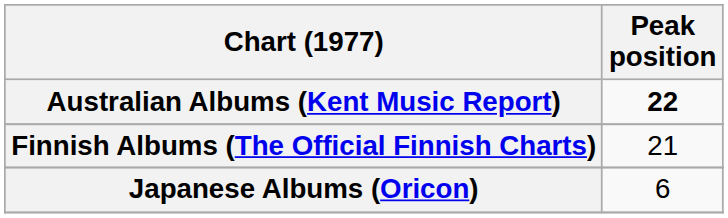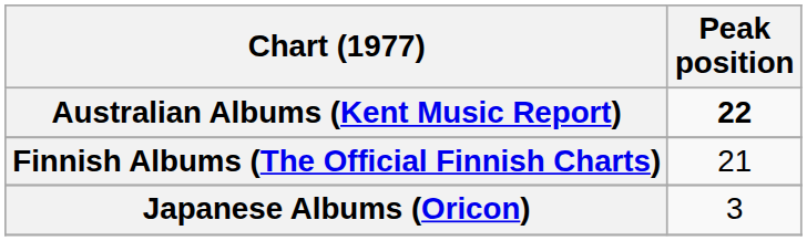 <table class="wikitable sortable plainrowheaders">
 <tr>
 <th>Chart (1977)</th>
 <th>Peak<br>position</th>
 </tr>
 <tr>
 <th scope="row">Australian Albums (<a href='#'>Kent Music Report</a>)</th>
 <td align="center"><strong>22</strong></td>
 </tr>
 <tr>
 </tr>
 <tr>
 </tr>
 <tr>
 <th scope="row">Finnish Albums (<a href='#'>The Official Finnish Charts</a>)</th>
 <td align="center">21</td>
 </tr>
 <tr>
 </tr>
 <tr>
 <th scope="row">Japanese Albums (<a href='#'>Oricon</a>)</th>
-<td align="center">6</td>
+<td align="center">3</td>
 </tr>
 <tr>
 </tr>
 <tr>
 </tr>
 <tr>
 </tr>
 <tr>
 </tr>
 </table>
